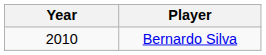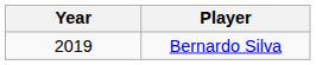 <table class="wikitable">
 <tr>
 <th style="width:120px;">Year</th>
 <th style="width:150px;">Player</th>
 </tr>
 <tr>
-<td style="text-align:center;">2010</td>
+<td style="text-align:center;">2019</td>
 <td style="text-align:center;"> <a href='#'>Bernardo Silva</a></td>
 </tr>
 </table>
